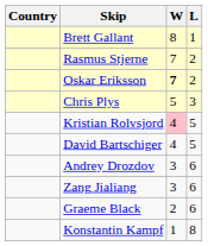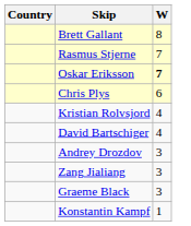 <table class="wikitable">
 <tr>
 <th>Country</th>
 <th>Skip</th>
 <th>W</th>
-<th>L</th>
 </tr>
 <tr bgcolor=#ffffcc>
 <td></td>
 <td><a href='#'>Brett Gallant</a></td>
 <td>8</td>
-<td>1</td>
 </tr>
 <tr bgcolor=#ffffcc>
 <td></td>
 <td><a href='#'>Rasmus Stjerne</a></td>
 <td>7</td>
-<td>2</td>
 </tr>
 <tr bgcolor=#ffffcc>
 <td></td>
 <td><a href='#'>Oskar Eriksson</a></td>
 <td><strong>7</strong></td>
-<td>2</td>
 </tr>
 <tr bgcolor=#ffffcc>
 <td></td>
 <td><a href='#'>Chris Plys</a></td>
-<td>5</td>
-<td>3</td>
+<td>6</td>
 </tr>
 <tr>
 <td></td>
 <td><a href='#'>Kristian Rolvsjord</a></td>
-<td style="background: pink;">4</td>
-<td>5</td>
+<td>4</td>
 </tr>
 <tr>
 <td></td>
 <td><a href='#'>David Bartschiger</a></td>
 <td>4</td>
-<td>5</td>
 </tr>
 <tr>
 <td></td>
 <td><a href='#'>Andrey Drozdov</a></td>
 <td>3</td>
-<td>6</td>
 </tr>
 <tr>
 <td></td>
 <td><a href='#'>Zang Jialiang</a></td>
 <td>3</td>
-<td>6</td>
 </tr>
 <tr>
 <td></td>
 <td><a href='#'>Graeme Black</a></td>
-<td>2</td>
-<td>6</td>
+<td>3</td>
 </tr>
 <tr>
 <td></td>
 <td><a href='#'>Konstantin Kampf</a></td>
 <td>1</td>
-<td>8</td>
 </tr>
 </table>
